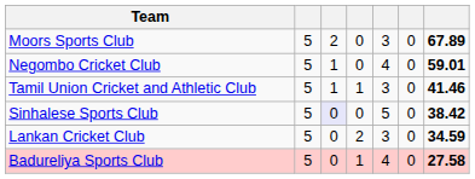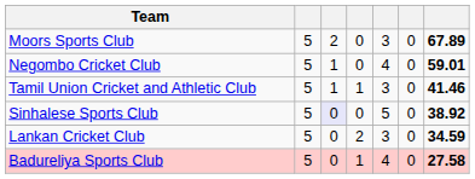 <table class="wikitable" style="text-align:center">
 <tr>
 <th style="width:300px">Team</th>
 <th width="20"></th>
 <th width="20"></th>
 <th width="20"></th>
 <th width="20"></th>
 <th width="20"></th>
 <th width="20"></th>
 </tr>
 <tr>
 <td style="text-align:left"><a href='#'>Moors Sports Club</a></td>
 <td>5</td>
 <td>2</td>
 <td>0</td>
 <td>3</td>
 <td>0</td>
 <td><strong>67.89</strong></td>
 </tr>
 <tr>
 <td style="text-align:left"><a href='#'>Negombo Cricket Club</a></td>
 <td>5</td>
 <td>1</td>
 <td>0</td>
 <td>4</td>
 <td>0</td>
 <td><strong>59.01</strong></td>
 </tr>
 <tr>
 <td style="text-align:left"><a href='#'>Tamil Union Cricket and Athletic Club</a></td>
 <td>5</td>
 <td>1</td>
 <td>1</td>
 <td>3</td>
 <td>0</td>
 <td><strong>41.46</strong></td>
 </tr>
 <tr>
 <td style="text-align:left"><a href='#'>Sinhalese Sports Club</a></td>
 <td>5</td>
 <td style="background: lavender;">0</td>
 <td>0</td>
 <td>5</td>
 <td>0</td>
-<td><strong>38.42</strong></td>
+<td><strong>38.92</strong></td>
 </tr>
 <tr>
 <td style="text-align:left"><a href='#'>Lankan Cricket Club</a></td>
 <td>5</td>
 <td>0</td>
 <td>2</td>
 <td>3</td>
 <td>0</td>
 <td><strong>34.59</strong></td>
 </tr>
 <tr style="background:#ffcccc">
 <td style="text-align:left"><a href='#'>Badureliya Sports Club</a></td>
 <td>5</td>
 <td>0</td>
 <td>1</td>
 <td>4</td>
 <td>0</td>
 <td><strong>27.58</strong></td>
 </tr>
 </table>
